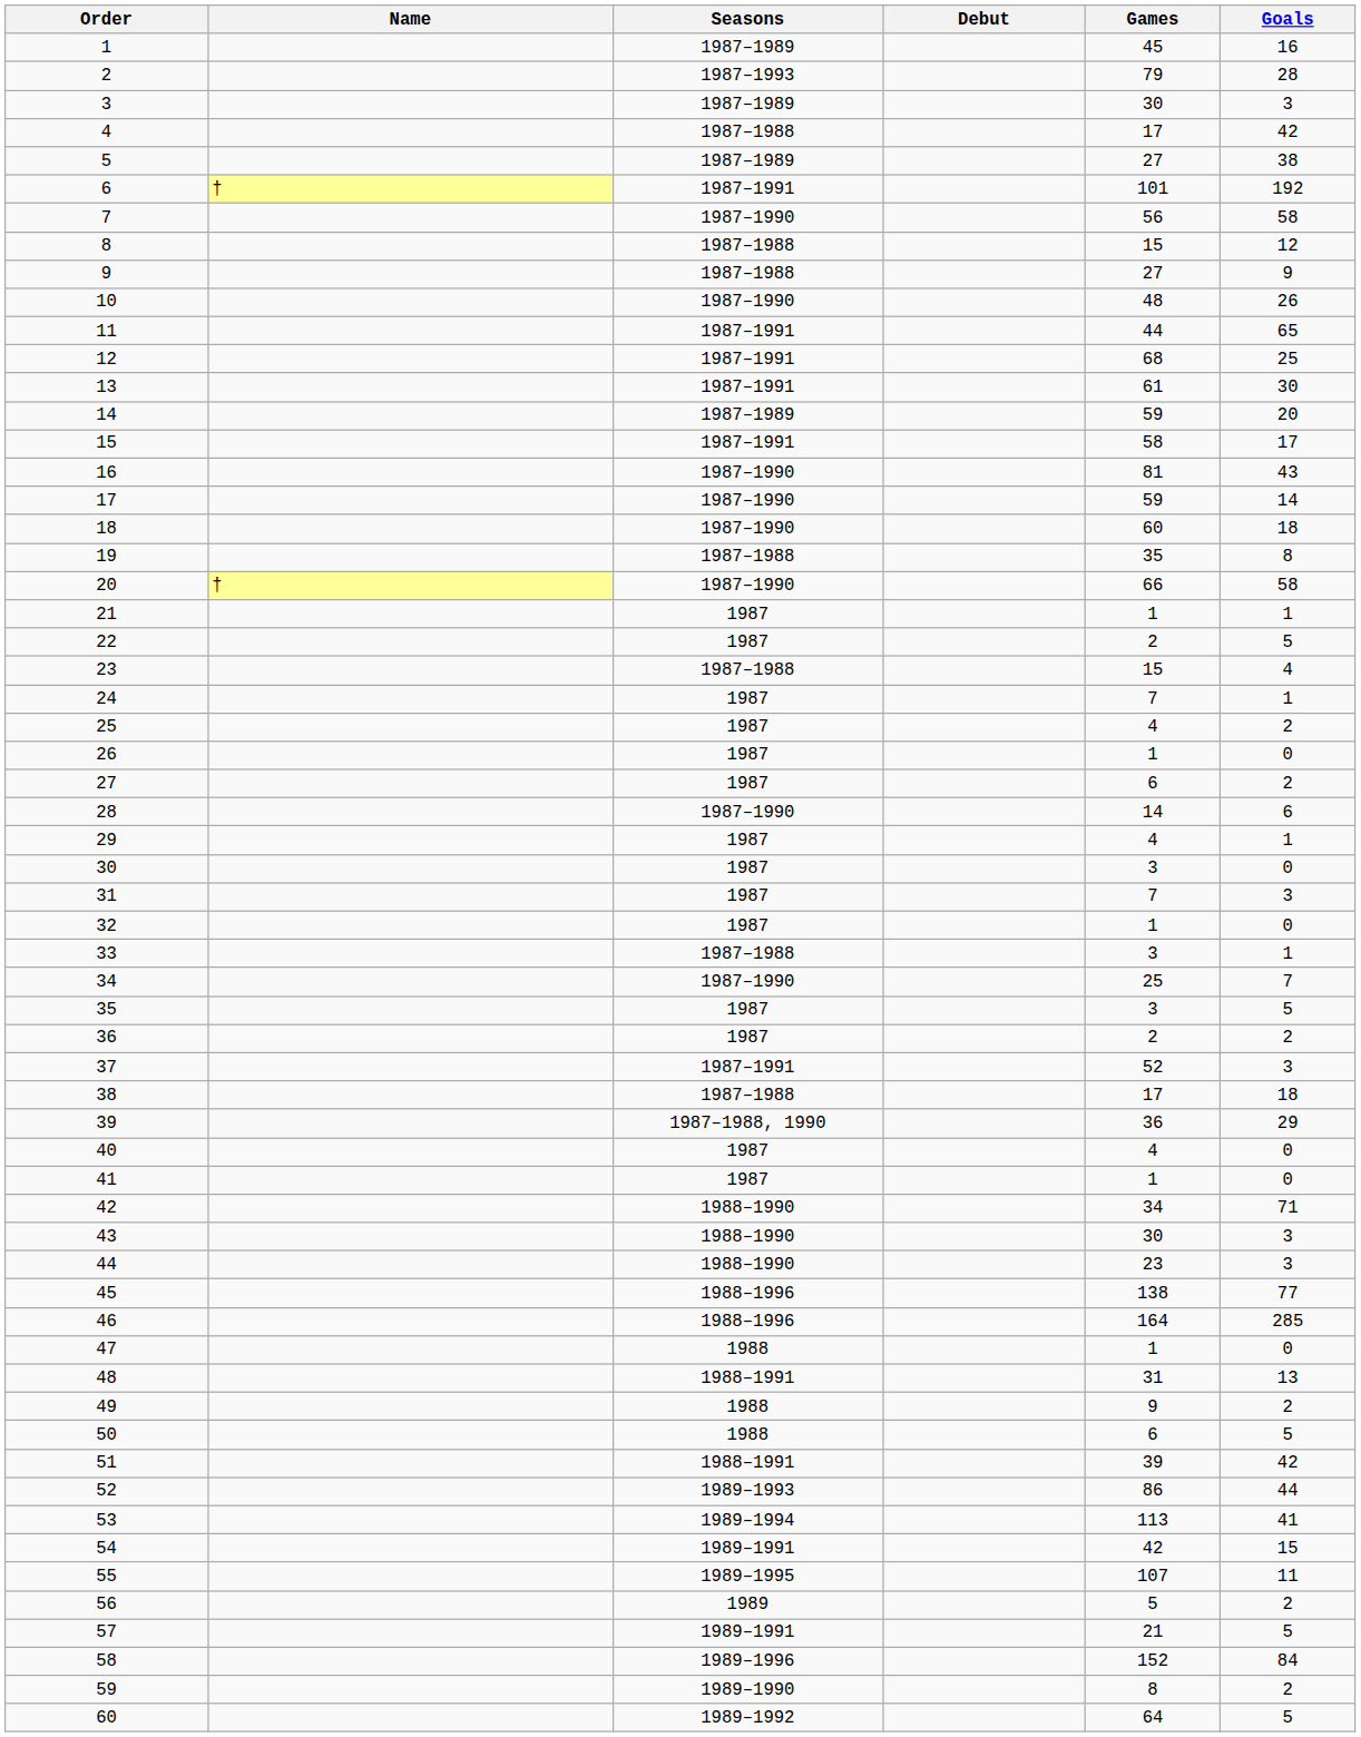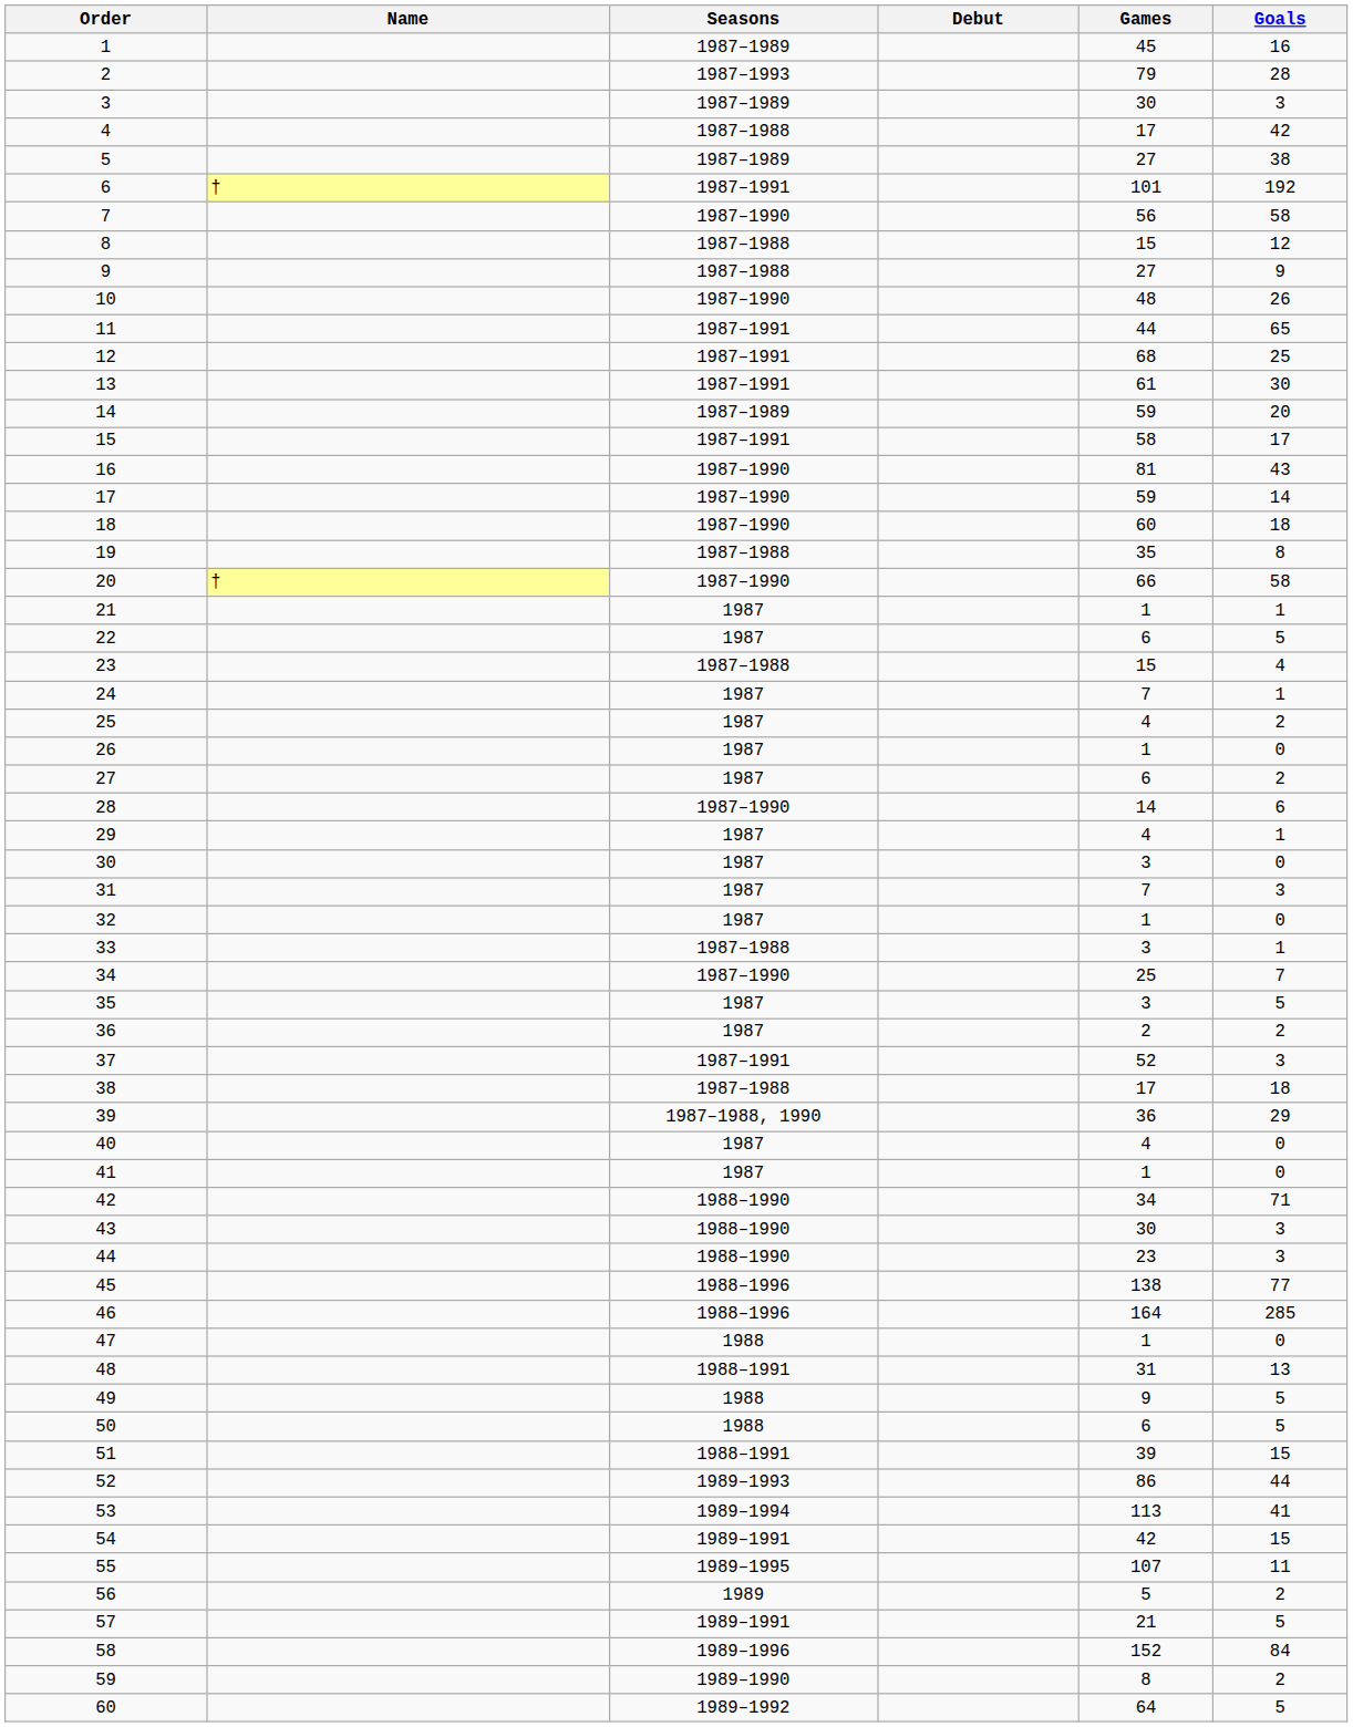 <table class="wikitable sortable" style="text-align:center; width:80%;">
 <tr>
 <th style="width=10%">Order</th>
 <th style="width:30%">Name</th>
 <th style="width:20%">Seasons</th>
 <th style="width:15%">Debut</th>
 <th style="width:10%">Games</th>
 <th style="width:10%"><a href='#'>Goals</a></th>
 </tr>
 <tr>
 <td>1</td>
 <td align=left></td>
 <td>1987–1989</td>
 <td></td>
 <td>45</td>
 <td>16</td>
 </tr>
 <tr>
 <td>2</td>
 <td align=left></td>
 <td>1987–1993</td>
 <td></td>
 <td>79</td>
 <td>28</td>
 </tr>
 <tr>
 <td>3</td>
 <td align=left></td>
 <td>1987–1989</td>
 <td></td>
 <td>30</td>
 <td>3</td>
 </tr>
 <tr>
 <td>4</td>
 <td align=left></td>
 <td>1987–1988</td>
 <td></td>
 <td>17</td>
 <td>42</td>
 </tr>
 <tr>
 <td>5</td>
 <td align=left></td>
 <td>1987–1989</td>
 <td></td>
 <td>27</td>
 <td>38</td>
 </tr>
 <tr>
 <td>6</td>
 <td align=left style=background:#FFFF99>†</td>
 <td>1987–1991</td>
 <td></td>
 <td>101</td>
 <td>192</td>
 </tr>
 <tr>
 <td>7</td>
 <td align=left></td>
 <td>1987–1990</td>
 <td></td>
 <td>56</td>
 <td>58</td>
 </tr>
 <tr>
 <td>8</td>
 <td align=left></td>
 <td>1987–1988</td>
 <td></td>
 <td>15</td>
 <td>12</td>
 </tr>
 <tr>
 <td>9</td>
 <td align=left></td>
 <td>1987–1988</td>
 <td></td>
 <td>27</td>
 <td>9</td>
 </tr>
 <tr>
 <td>10</td>
 <td align=left></td>
 <td>1987–1990</td>
 <td></td>
 <td>48</td>
 <td>26</td>
 </tr>
 <tr>
 <td>11</td>
 <td align=left></td>
 <td>1987–1991</td>
 <td></td>
 <td>44</td>
 <td>65</td>
 </tr>
 <tr>
 <td>12</td>
 <td align=left></td>
 <td>1987–1991</td>
 <td></td>
 <td>68</td>
 <td>25</td>
 </tr>
 <tr>
 <td>13</td>
 <td align=left></td>
 <td>1987–1991</td>
 <td></td>
 <td>61</td>
 <td>30</td>
 </tr>
 <tr>
 <td>14</td>
 <td align=left></td>
 <td>1987–1989</td>
 <td></td>
 <td>59</td>
 <td>20</td>
 </tr>
 <tr>
 <td>15</td>
 <td align=left></td>
 <td>1987–1991</td>
 <td></td>
 <td>58</td>
 <td>17</td>
 </tr>
 <tr>
 <td>16</td>
 <td align=left></td>
 <td>1987–1990</td>
 <td></td>
 <td>81</td>
 <td>43</td>
 </tr>
 <tr>
 <td>17</td>
 <td align=left></td>
 <td>1987–1990</td>
 <td></td>
 <td>59</td>
 <td>14</td>
 </tr>
 <tr>
 <td>18</td>
 <td align=left></td>
 <td>1987–1990</td>
 <td></td>
 <td>60</td>
 <td>18</td>
 </tr>
 <tr>
 <td>19</td>
 <td align=left></td>
 <td>1987–1988</td>
 <td></td>
 <td>35</td>
 <td>8</td>
 </tr>
 <tr>
 <td>20</td>
 <td align=left style=background:#FFFF99>†</td>
 <td>1987–1990</td>
 <td></td>
 <td>66</td>
 <td>58</td>
 </tr>
 <tr>
 <td>21</td>
 <td align=left></td>
 <td>1987</td>
 <td></td>
 <td>1</td>
 <td>1</td>
 </tr>
 <tr>
 <td>22</td>
 <td align=left></td>
 <td>1987</td>
 <td></td>
-<td>2</td>
+<td>6</td>
 <td>5</td>
 </tr>
 <tr>
 <td>23</td>
 <td align=left></td>
 <td>1987–1988</td>
 <td></td>
 <td>15</td>
 <td>4</td>
 </tr>
 <tr>
 <td>24</td>
 <td align=left></td>
 <td>1987</td>
 <td></td>
 <td>7</td>
 <td>1</td>
 </tr>
 <tr>
 <td>25</td>
 <td align=left></td>
 <td>1987</td>
 <td></td>
 <td>4</td>
 <td>2</td>
 </tr>
 <tr>
 <td>26</td>
 <td align=left></td>
 <td>1987</td>
 <td></td>
 <td>1</td>
 <td>0</td>
 </tr>
 <tr>
 <td>27</td>
 <td align=left></td>
 <td>1987</td>
 <td></td>
 <td>6</td>
 <td>2</td>
 </tr>
 <tr>
 <td>28</td>
 <td align=left></td>
 <td>1987–1990</td>
 <td></td>
 <td>14</td>
 <td>6</td>
 </tr>
 <tr>
 <td>29</td>
 <td align=left></td>
 <td>1987</td>
 <td></td>
 <td>4</td>
 <td>1</td>
 </tr>
 <tr>
 <td>30</td>
 <td align=left></td>
 <td>1987</td>
 <td></td>
 <td>3</td>
 <td>0</td>
 </tr>
 <tr>
 <td>31</td>
 <td align=left></td>
 <td>1987</td>
 <td></td>
 <td>7</td>
 <td>3</td>
 </tr>
 <tr>
 <td>32</td>
 <td align=left></td>
 <td>1987</td>
 <td></td>
 <td>1</td>
 <td>0</td>
 </tr>
 <tr>
 <td>33</td>
 <td align=left></td>
 <td>1987–1988</td>
 <td></td>
 <td>3</td>
 <td>1</td>
 </tr>
 <tr>
 <td>34</td>
 <td align=left></td>
 <td>1987–1990</td>
 <td></td>
 <td>25</td>
 <td>7</td>
 </tr>
 <tr>
 <td>35</td>
 <td align=left></td>
 <td>1987</td>
 <td></td>
 <td>3</td>
 <td>5</td>
 </tr>
 <tr>
 <td>36</td>
 <td align=left></td>
 <td>1987</td>
 <td></td>
 <td>2</td>
 <td>2</td>
 </tr>
 <tr>
 <td>37</td>
 <td align=left></td>
 <td>1987–1991</td>
 <td></td>
 <td>52</td>
 <td>3</td>
 </tr>
 <tr>
 <td>38</td>
 <td align=left></td>
 <td>1987–1988</td>
 <td></td>
 <td>17</td>
 <td>18</td>
 </tr>
 <tr>
 <td>39</td>
 <td align=left></td>
 <td>1987–1988, 1990</td>
 <td></td>
 <td>36</td>
 <td>29</td>
 </tr>
 <tr>
 <td>40</td>
 <td align=left></td>
 <td>1987</td>
 <td></td>
 <td>4</td>
 <td>0</td>
 </tr>
 <tr>
 <td>41</td>
 <td align=left></td>
 <td>1987</td>
 <td></td>
 <td>1</td>
 <td>0</td>
 </tr>
 <tr>
 <td>42</td>
 <td align=left></td>
 <td>1988–1990</td>
 <td></td>
 <td>34</td>
 <td>71</td>
 </tr>
 <tr>
 <td>43</td>
 <td align=left></td>
 <td>1988–1990</td>
 <td></td>
 <td>30</td>
 <td>3</td>
 </tr>
 <tr>
 <td>44</td>
 <td align=left></td>
 <td>1988–1990</td>
 <td></td>
 <td>23</td>
 <td>3</td>
 </tr>
 <tr>
 <td>45</td>
 <td align=left></td>
 <td>1988–1996</td>
 <td></td>
 <td>138</td>
 <td>77</td>
 </tr>
 <tr>
 <td>46</td>
 <td align=left></td>
 <td>1988–1996</td>
 <td></td>
 <td>164</td>
 <td>285</td>
 </tr>
 <tr>
 <td>47</td>
 <td align=left></td>
 <td>1988</td>
 <td></td>
 <td>1</td>
 <td>0</td>
 </tr>
 <tr>
 <td>48</td>
 <td align=left></td>
 <td>1988–1991</td>
 <td></td>
 <td>31</td>
 <td>13</td>
 </tr>
 <tr>
 <td>49</td>
 <td align=left></td>
 <td>1988</td>
 <td></td>
 <td>9</td>
-<td>2</td>
+<td>5</td>
 </tr>
 <tr>
 <td>50</td>
 <td align=left></td>
 <td>1988</td>
 <td></td>
 <td>6</td>
 <td>5</td>
 </tr>
 <tr>
 <td>51</td>
 <td align=left></td>
 <td>1988–1991</td>
 <td></td>
 <td>39</td>
-<td>42</td>
+<td>15</td>
 </tr>
 <tr>
 <td>52</td>
 <td align=left></td>
 <td>1989–1993</td>
 <td></td>
 <td>86</td>
 <td>44</td>
 </tr>
 <tr>
 <td>53</td>
 <td align=left></td>
 <td>1989–1994</td>
 <td></td>
 <td>113</td>
 <td>41</td>
 </tr>
 <tr>
 <td>54</td>
 <td align=left></td>
 <td>1989–1991</td>
 <td></td>
 <td>42</td>
 <td>15</td>
 </tr>
 <tr>
 <td>55</td>
 <td align=left></td>
 <td>1989–1995</td>
 <td></td>
 <td>107</td>
 <td>11</td>
 </tr>
 <tr>
 <td>56</td>
 <td align=left></td>
 <td>1989</td>
 <td></td>
 <td>5</td>
 <td>2</td>
 </tr>
 <tr>
 <td>57</td>
 <td align=left></td>
 <td>1989–1991</td>
 <td></td>
 <td>21</td>
 <td>5</td>
 </tr>
 <tr>
 <td>58</td>
 <td align=left></td>
 <td>1989–1996</td>
 <td></td>
 <td>152</td>
 <td>84</td>
 </tr>
 <tr>
 <td>59</td>
 <td align=left></td>
 <td>1989–1990</td>
 <td></td>
 <td>8</td>
 <td>2</td>
 </tr>
 <tr>
 <td>60</td>
 <td align=left></td>
 <td>1989–1992</td>
 <td></td>
 <td>64</td>
 <td>5</td>
 </tr>
 </table>
